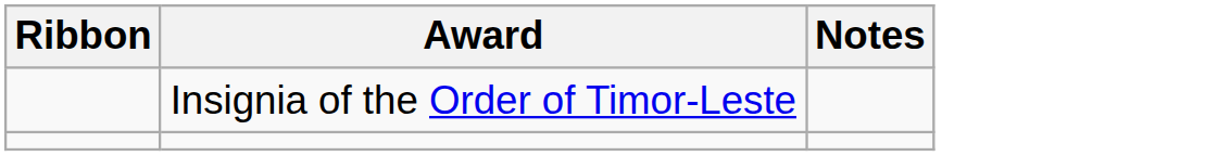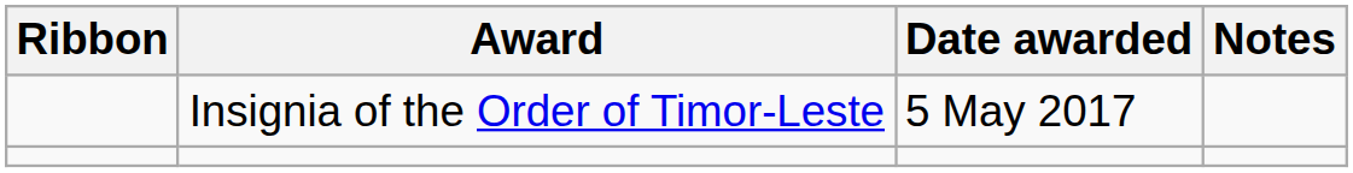 <table class="wikitable">
 <tr>
 <th>Ribbon</th>
 <th>Award</th>
+<th>Date awarded</th>
 <th>Notes</th>
 </tr>
 <tr>
 <td></td>
 <td>Insignia of the <a href='#'>Order of Timor-Leste</a></td>
+<td>5 May 2017</td>
 <td></td>
 </tr>
 <tr>
 <td></td>
 <td></td>
 <td></td>
+<td></td>
 </tr>
 </table>
